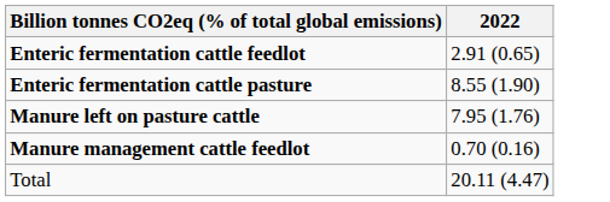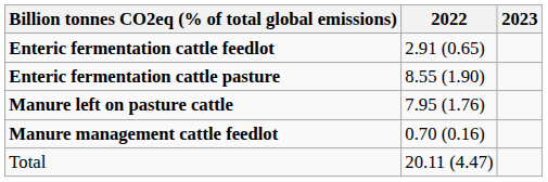 <table class="wikitable">
 <tr>
 <th>Billion tonnes CO2eq (% of  total global emissions)</th>
 <th>2022</th>
+<th>2023</th>
 </tr>
 <tr>
 <td><strong>Enteric fermentation cattle feedlot</strong></td>
 <td>2.91 (0.65)</td>
+<td></td>
 </tr>
 <tr>
 <td><strong>Enteric fermentation cattle pasture</strong></td>
 <td>8.55 (1.90)</td>
+<td></td>
 </tr>
 <tr>
 <td><strong>Manure left on pasture cattle</strong></td>
 <td>7.95 (1.76)</td>
+<td></td>
 </tr>
 <tr>
 <td><strong>Manure management cattle feedlot</strong></td>
 <td>0.70 (0.16)</td>
+<td></td>
 </tr>
 <tr>
 <td>Total</td>
 <td>20.11 (4.47)</td>
+<td></td>
 </tr>
 </table>
